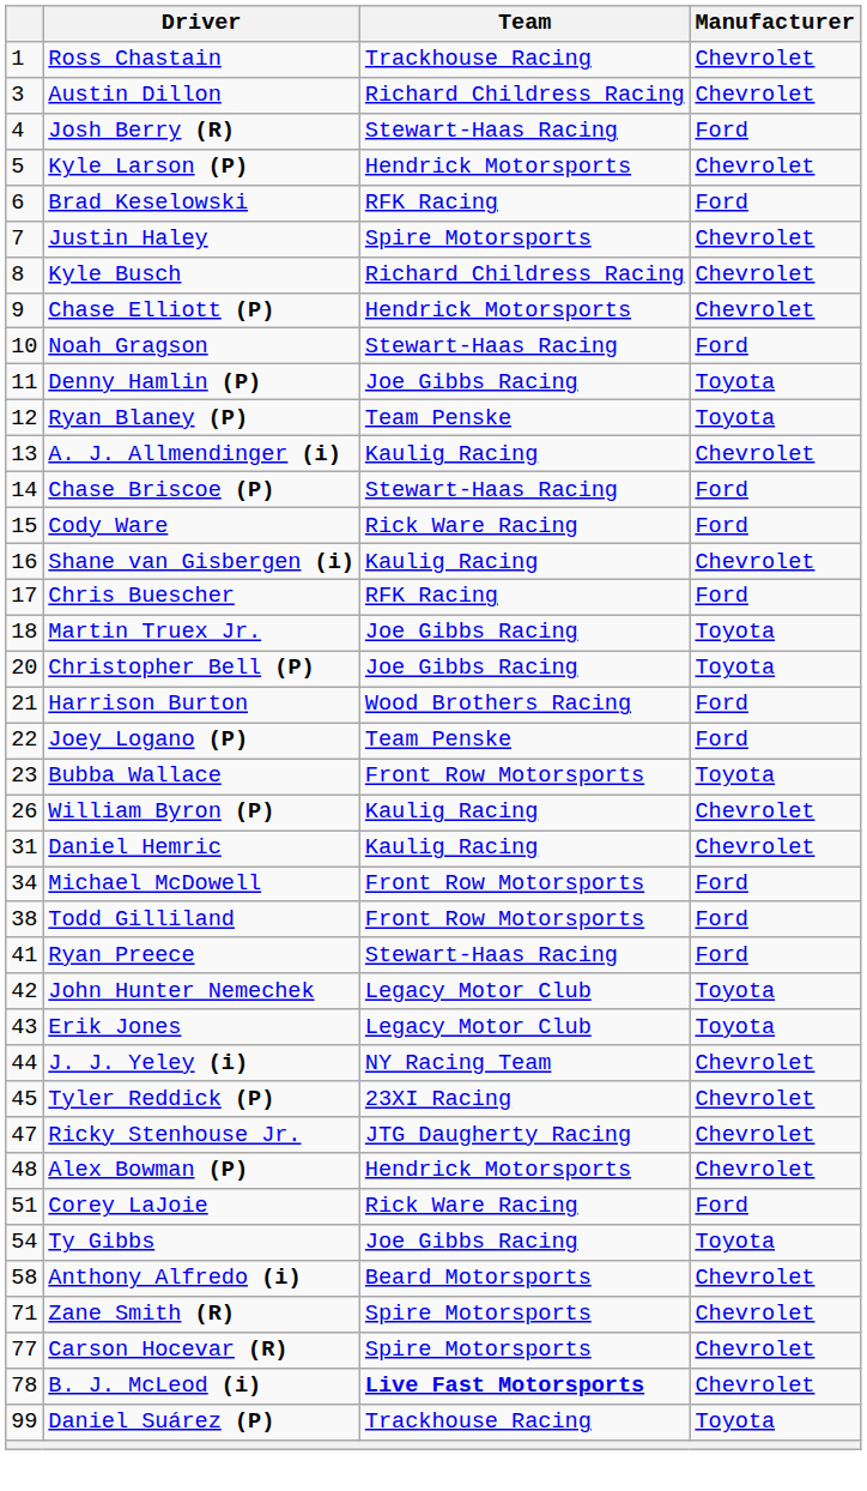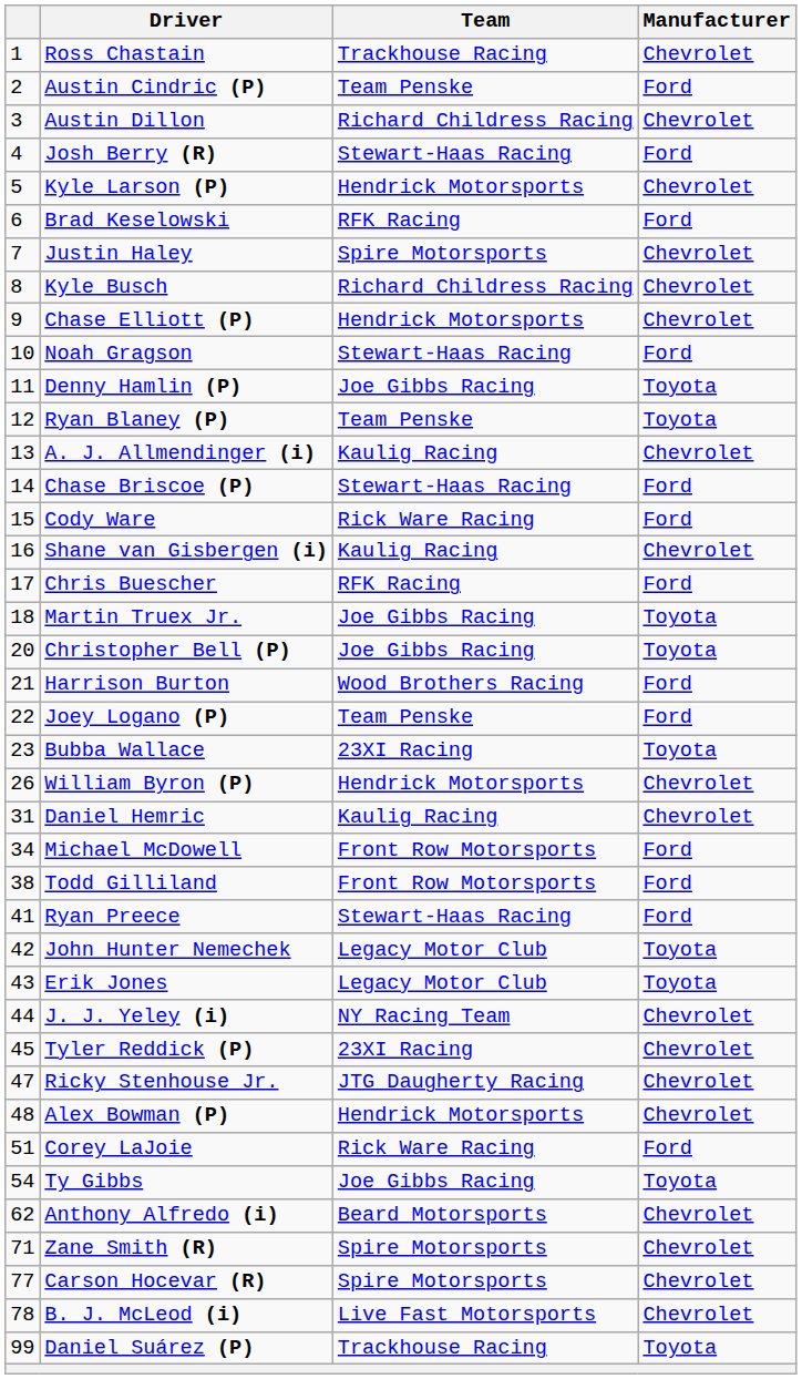 <table class="wikitable" style="font-size:95%">
 <tr>
 <th></th>
 <th>Driver</th>
 <th>Team</th>
 <th>Manufacturer</th>
 </tr>
 <tr>
 <td>1</td>
 <td><a href='#'>Ross Chastain</a></td>
 <td><a href='#'>Trackhouse Racing</a></td>
 <td><a href='#'>Chevrolet</a></td>
+</tr>
+<tr>
+<td>2</td>
+<td><a href='#'>Austin Cindric</a> <strong>(P)</strong></td>
+<td><a href='#'>Team Penske</a></td>
+<td><a href='#'>Ford</a></td>
 </tr>
 <tr>
 <td>3</td>
 <td><a href='#'>Austin Dillon</a></td>
 <td><a href='#'>Richard Childress Racing</a></td>
 <td><a href='#'>Chevrolet</a></td>
 </tr>
 <tr>
 <td>4</td>
 <td><a href='#'>Josh Berry</a> <strong>(R)</strong></td>
 <td><a href='#'>Stewart-Haas Racing</a></td>
 <td><a href='#'>Ford</a></td>
 </tr>
 <tr>
 <td>5</td>
 <td><a href='#'>Kyle Larson</a> <strong>(P)</strong></td>
 <td><a href='#'>Hendrick Motorsports</a></td>
 <td><a href='#'>Chevrolet</a></td>
 </tr>
 <tr>
 <td>6</td>
 <td><a href='#'>Brad Keselowski</a></td>
 <td><a href='#'>RFK Racing</a></td>
 <td><a href='#'>Ford</a></td>
 </tr>
 <tr>
 <td>7</td>
 <td><a href='#'>Justin Haley</a></td>
 <td><a href='#'>Spire Motorsports</a></td>
 <td><a href='#'>Chevrolet</a></td>
 </tr>
 <tr>
 <td>8</td>
 <td><a href='#'>Kyle Busch</a></td>
 <td><a href='#'>Richard Childress Racing</a></td>
 <td><a href='#'>Chevrolet</a></td>
 </tr>
 <tr>
 <td>9</td>
 <td><a href='#'>Chase Elliott</a> <strong>(P)</strong></td>
 <td><a href='#'>Hendrick Motorsports</a></td>
 <td><a href='#'>Chevrolet</a></td>
 </tr>
 <tr>
 <td>10</td>
 <td><a href='#'>Noah Gragson</a></td>
 <td><a href='#'>Stewart-Haas Racing</a></td>
 <td><a href='#'>Ford</a></td>
 </tr>
 <tr>
 <td>11</td>
 <td><a href='#'>Denny Hamlin</a> <strong>(P)</strong></td>
 <td><a href='#'>Joe Gibbs Racing</a></td>
 <td><a href='#'>Toyota</a></td>
 </tr>
 <tr>
 <td>12</td>
 <td><a href='#'>Ryan Blaney</a> <strong>(P)</strong></td>
 <td><a href='#'>Team Penske</a></td>
 <td><a href='#'>Toyota</a></td>
 </tr>
 <tr>
 <td>13</td>
 <td><a href='#'>A. J. Allmendinger</a> <strong>(i)</strong></td>
 <td><a href='#'>Kaulig Racing</a></td>
 <td><a href='#'>Chevrolet</a></td>
 </tr>
 <tr>
 <td>14</td>
 <td><a href='#'>Chase Briscoe</a> <strong>(P)</strong></td>
 <td><a href='#'>Stewart-Haas Racing</a></td>
 <td><a href='#'>Ford</a></td>
 </tr>
 <tr>
 <td>15</td>
 <td><a href='#'>Cody Ware</a></td>
 <td><a href='#'>Rick Ware Racing</a></td>
 <td><a href='#'>Ford</a></td>
 </tr>
 <tr>
 <td>16</td>
 <td><a href='#'>Shane van Gisbergen</a> <strong>(i)</strong></td>
 <td><a href='#'>Kaulig Racing</a></td>
 <td><a href='#'>Chevrolet</a></td>
 </tr>
 <tr>
 <td>17</td>
 <td><a href='#'>Chris Buescher</a></td>
 <td><a href='#'>RFK Racing</a></td>
 <td><a href='#'>Ford</a></td>
 </tr>
 <tr>
 <td>18</td>
 <td><a href='#'>Martin Truex Jr.</a></td>
 <td><a href='#'>Joe Gibbs Racing</a></td>
 <td><a href='#'>Toyota</a></td>
 </tr>
 <tr>
 <td>20</td>
 <td><a href='#'>Christopher Bell</a> <strong>(P)</strong></td>
 <td><a href='#'>Joe Gibbs Racing</a></td>
 <td><a href='#'>Toyota</a></td>
 </tr>
 <tr>
 <td>21</td>
 <td><a href='#'>Harrison Burton</a></td>
 <td><a href='#'>Wood Brothers Racing</a></td>
 <td><a href='#'>Ford</a></td>
 </tr>
 <tr>
 <td>22</td>
 <td><a href='#'>Joey Logano</a> <strong>(P)</strong></td>
 <td><a href='#'>Team Penske</a></td>
 <td><a href='#'>Ford</a></td>
 </tr>
 <tr>
 <td>23</td>
 <td><a href='#'>Bubba Wallace</a></td>
-<td><a href='#'>Front Row Motorsports</a></td>
+<td><a href='#'>23XI Racing</a></td>
 <td><a href='#'>Toyota</a></td>
 </tr>
 <tr>
 <td>26</td>
 <td><a href='#'>William Byron</a> <strong>(P)</strong></td>
-<td><a href='#'>Kaulig Racing</a></td>
+<td><a href='#'>Hendrick Motorsports</a></td>
 <td><a href='#'>Chevrolet</a></td>
 </tr>
 <tr>
 <td>31</td>
 <td><a href='#'>Daniel Hemric</a></td>
 <td><a href='#'>Kaulig Racing</a></td>
 <td><a href='#'>Chevrolet</a></td>
 </tr>
 <tr>
 <td>34</td>
 <td><a href='#'>Michael McDowell</a></td>
 <td><a href='#'>Front Row Motorsports</a></td>
 <td><a href='#'>Ford</a></td>
 </tr>
 <tr>
 <td>38</td>
 <td><a href='#'>Todd Gilliland</a></td>
 <td><a href='#'>Front Row Motorsports</a></td>
 <td><a href='#'>Ford</a></td>
 </tr>
 <tr>
 <td>41</td>
 <td><a href='#'>Ryan Preece</a></td>
 <td><a href='#'>Stewart-Haas Racing</a></td>
 <td><a href='#'>Ford</a></td>
 </tr>
 <tr>
 <td>42</td>
 <td><a href='#'>John Hunter Nemechek</a></td>
 <td><a href='#'>Legacy Motor Club</a></td>
 <td><a href='#'>Toyota</a></td>
 </tr>
 <tr>
 <td>43</td>
 <td><a href='#'>Erik Jones</a></td>
 <td><a href='#'>Legacy Motor Club</a></td>
 <td><a href='#'>Toyota</a></td>
 </tr>
 <tr>
 <td>44</td>
 <td><a href='#'>J. J. Yeley</a> <strong>(i)</strong></td>
 <td><a href='#'>NY Racing Team</a></td>
 <td><a href='#'>Chevrolet</a></td>
 </tr>
 <tr>
 <td>45</td>
 <td><a href='#'>Tyler Reddick</a> <strong>(P)</strong></td>
 <td><a href='#'>23XI Racing</a></td>
 <td><a href='#'>Chevrolet</a></td>
 </tr>
 <tr>
 <td>47</td>
 <td><a href='#'>Ricky Stenhouse Jr.</a></td>
 <td><a href='#'>JTG Daugherty Racing</a></td>
 <td><a href='#'>Chevrolet</a></td>
 </tr>
 <tr>
 <td>48</td>
 <td><a href='#'>Alex Bowman</a> <strong>(P)</strong></td>
 <td><a href='#'>Hendrick Motorsports</a></td>
 <td><a href='#'>Chevrolet</a></td>
 </tr>
 <tr>
 <td>51</td>
 <td><a href='#'>Corey LaJoie</a></td>
 <td><a href='#'>Rick Ware Racing</a></td>
 <td><a href='#'>Ford</a></td>
 </tr>
 <tr>
 <td>54</td>
 <td><a href='#'>Ty Gibbs</a></td>
 <td><a href='#'>Joe Gibbs Racing</a></td>
 <td><a href='#'>Toyota</a></td>
 </tr>
 <tr>
-<td>58</td>
+<td>62</td>
 <td><a href='#'>Anthony Alfredo</a> <strong>(i)</strong></td>
 <td><a href='#'>Beard Motorsports</a></td>
 <td><a href='#'>Chevrolet</a></td>
 </tr>
 <tr>
 <td>71</td>
 <td><a href='#'>Zane Smith</a> <strong>(R)</strong></td>
 <td><a href='#'>Spire Motorsports</a></td>
 <td><a href='#'>Chevrolet</a></td>
 </tr>
 <tr>
 <td>77</td>
 <td><a href='#'>Carson Hocevar</a> <strong>(R)</strong></td>
 <td><a href='#'>Spire Motorsports</a></td>
 <td><a href='#'>Chevrolet</a></td>
 </tr>
 <tr>
 <td>78</td>
 <td><a href='#'>B. J. McLeod</a> <strong>(i)</strong></td>
-<td><strong><a href='#'>Live Fast Motorsports</a></strong></td>
+<td><a href='#'>Live Fast Motorsports</a></td>
 <td><a href='#'>Chevrolet</a></td>
 </tr>
 <tr>
 <td>99</td>
 <td><a href='#'>Daniel Suárez</a> <strong>(P)</strong></td>
 <td><a href='#'>Trackhouse Racing</a></td>
 <td><a href='#'>Toyota</a></td>
 </tr>
 <tr>
 <th colspan="4"></th>
 </tr>
 </table>
